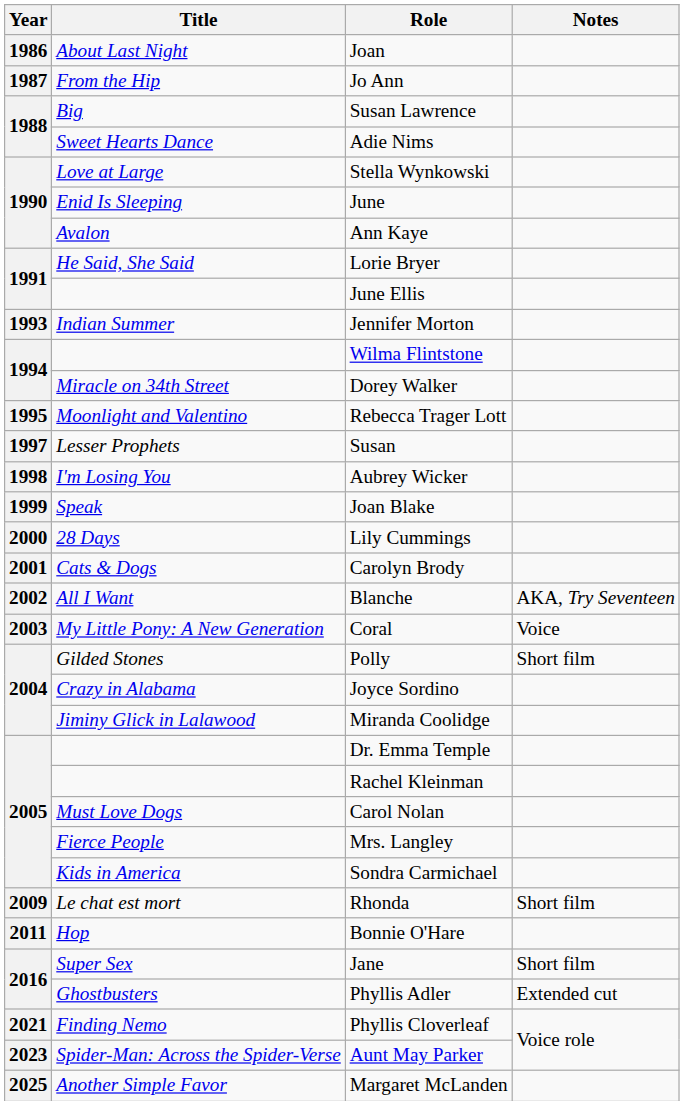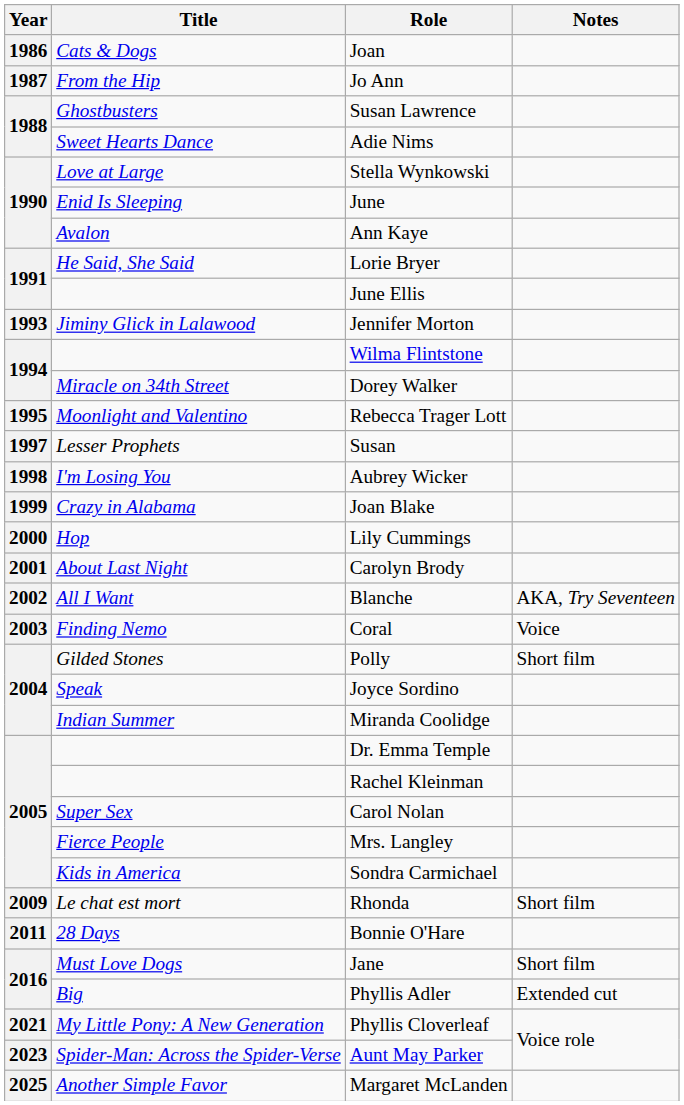 <table class="wikitable sortable">
 <tr>
 <th>Year</th>
 <th>Title</th>
 <th>Role</th>
 <th class="unsortable">Notes</th>
 </tr>
 <tr>
 <th>1986</th>
-<td><em><a href='#'>About Last Night</a></em></td>
+<td><em><a href='#'>Cats & Dogs</a></em></td>
 <td>Joan</td>
 <td></td>
 </tr>
 <tr>
 <th>1987</th>
 <td><em><a href='#'>From the Hip</a></em></td>
 <td>Jo Ann</td>
 <td></td>
 </tr>
 <tr>
 <th rowspan="2">1988</th>
-<td><em><a href='#'>Big</a></em></td>
+<td><em><a href='#'>Ghostbusters</a></em></td>
 <td>Susan Lawrence</td>
 <td></td>
 </tr>
 <tr>
 <td><em><a href='#'>Sweet Hearts Dance</a></em></td>
 <td>Adie Nims</td>
 <td></td>
 </tr>
 <tr>
 <th rowspan="3">1990</th>
 <td><em><a href='#'>Love at Large</a></em></td>
 <td>Stella Wynkowski</td>
 <td></td>
 </tr>
 <tr>
 <td><em><a href='#'>Enid Is Sleeping</a></em></td>
 <td>June</td>
 <td></td>
 </tr>
 <tr>
 <td><em><a href='#'>Avalon</a></em></td>
 <td>Ann Kaye</td>
 <td></td>
 </tr>
 <tr>
 <th rowspan="2">1991</th>
 <td><em><a href='#'>He Said, She Said</a></em></td>
 <td>Lorie Bryer</td>
 <td></td>
 </tr>
 <tr>
 <td><em></em></td>
 <td>June Ellis</td>
 <td></td>
 </tr>
 <tr>
 <th>1993</th>
-<td><em><a href='#'>Indian Summer</a></em></td>
+<td><em><a href='#'>Jiminy Glick in Lalawood</a></em></td>
 <td>Jennifer Morton</td>
 <td></td>
 </tr>
 <tr>
 <th rowspan="2">1994</th>
 <td><em></em></td>
 <td><a href='#'>Wilma Flintstone</a></td>
 <td></td>
 </tr>
 <tr>
 <td><em><a href='#'>Miracle on 34th Street</a></em></td>
 <td>Dorey Walker</td>
 <td></td>
 </tr>
 <tr>
 <th>1995</th>
 <td><em><a href='#'>Moonlight and Valentino</a></em></td>
 <td>Rebecca Trager Lott</td>
 <td></td>
 </tr>
 <tr>
 <th>1997</th>
 <td><em>Lesser Prophets</em></td>
 <td>Susan</td>
 <td></td>
 </tr>
 <tr>
 <th>1998</th>
 <td><em><a href='#'>I'm Losing You</a></em></td>
 <td>Aubrey Wicker</td>
 <td></td>
 </tr>
 <tr>
 <th>1999</th>
-<td><em><a href='#'>Speak</a></em></td>
+<td><em><a href='#'>Crazy in Alabama</a></em></td>
 <td>Joan Blake</td>
 <td></td>
 </tr>
 <tr>
 <th>2000</th>
-<td><em><a href='#'>28 Days</a></em></td>
+<td><em><a href='#'>Hop</a></em></td>
 <td>Lily Cummings</td>
 <td></td>
 </tr>
 <tr>
 <th>2001</th>
-<td><em><a href='#'>Cats & Dogs</a></em></td>
+<td><em><a href='#'>About Last Night</a></em></td>
 <td>Carolyn Brody</td>
 <td></td>
 </tr>
 <tr>
 <th>2002</th>
 <td><em><a href='#'>All I Want</a></em></td>
 <td>Blanche</td>
 <td>AKA, <em>Try Seventeen</em></td>
 </tr>
 <tr>
 <th>2003</th>
-<td><em><a href='#'>My Little Pony: A New Generation</a></em></td>
+<td><em><a href='#'>Finding Nemo</a></em></td>
 <td>Coral</td>
 <td>Voice</td>
 </tr>
 <tr>
 <th rowspan="3">2004</th>
 <td><em>Gilded Stones</em></td>
 <td>Polly</td>
 <td>Short film</td>
 </tr>
 <tr>
-<td><em><a href='#'>Crazy in Alabama</a></em></td>
+<td><em><a href='#'>Speak</a></em></td>
 <td>Joyce Sordino</td>
 <td></td>
 </tr>
 <tr>
-<td><em><a href='#'>Jiminy Glick in Lalawood</a></em></td>
+<td><em><a href='#'>Indian Summer</a></em></td>
 <td>Miranda Coolidge</td>
 <td></td>
 </tr>
 <tr>
 <th rowspan="5">2005</th>
 <td><em></em></td>
 <td>Dr. Emma Temple</td>
 <td></td>
 </tr>
 <tr>
 <td><em></em></td>
 <td>Rachel Kleinman</td>
 <td></td>
 </tr>
 <tr>
-<td><em><a href='#'>Must Love Dogs</a></em></td>
+<td><em><a href='#'>Super Sex</a></em></td>
 <td>Carol Nolan</td>
 <td></td>
 </tr>
 <tr>
 <td><a href='#'><em>Fierce People</em></a></td>
 <td>Mrs. Langley</td>
 <td></td>
 </tr>
 <tr>
 <td><em><a href='#'>Kids in America</a></em></td>
 <td>Sondra Carmichael</td>
 <td></td>
 </tr>
 <tr>
 <th>2009</th>
 <td><em>Le chat est mort</em></td>
 <td>Rhonda</td>
 <td>Short film</td>
 </tr>
 <tr>
 <th>2011</th>
-<td><em><a href='#'>Hop</a></em></td>
+<td><em><a href='#'>28 Days</a></em></td>
 <td>Bonnie O'Hare</td>
 <td></td>
 </tr>
 <tr>
 <th rowspan="2">2016</th>
-<td><em><a href='#'>Super Sex</a></em></td>
+<td><em><a href='#'>Must Love Dogs</a></em></td>
 <td>Jane</td>
 <td>Short film</td>
 </tr>
 <tr>
-<td><em><a href='#'>Ghostbusters</a></em></td>
+<td><em><a href='#'>Big</a></em></td>
 <td>Phyllis Adler</td>
 <td>Extended cut</td>
 </tr>
 <tr>
 <th>2021</th>
-<td><em><a href='#'>Finding Nemo</a></em></td>
+<td><em><a href='#'>My Little Pony: A New Generation</a></em></td>
 <td>Phyllis Cloverleaf</td>
 <td rowspan=2>Voice role</td>
 </tr>
 <tr>
 <th>2023</th>
 <td><em><a href='#'>Spider-Man: Across the Spider-Verse</a></em></td>
 <td><a href='#'>Aunt May Parker</a></td>
 </tr>
 <tr>
 <th>2025</th>
 <td><em><a href='#'>Another Simple Favor</a></em></td>
 <td>Margaret McLanden</td>
 <td></td>
 </tr>
 </table>
